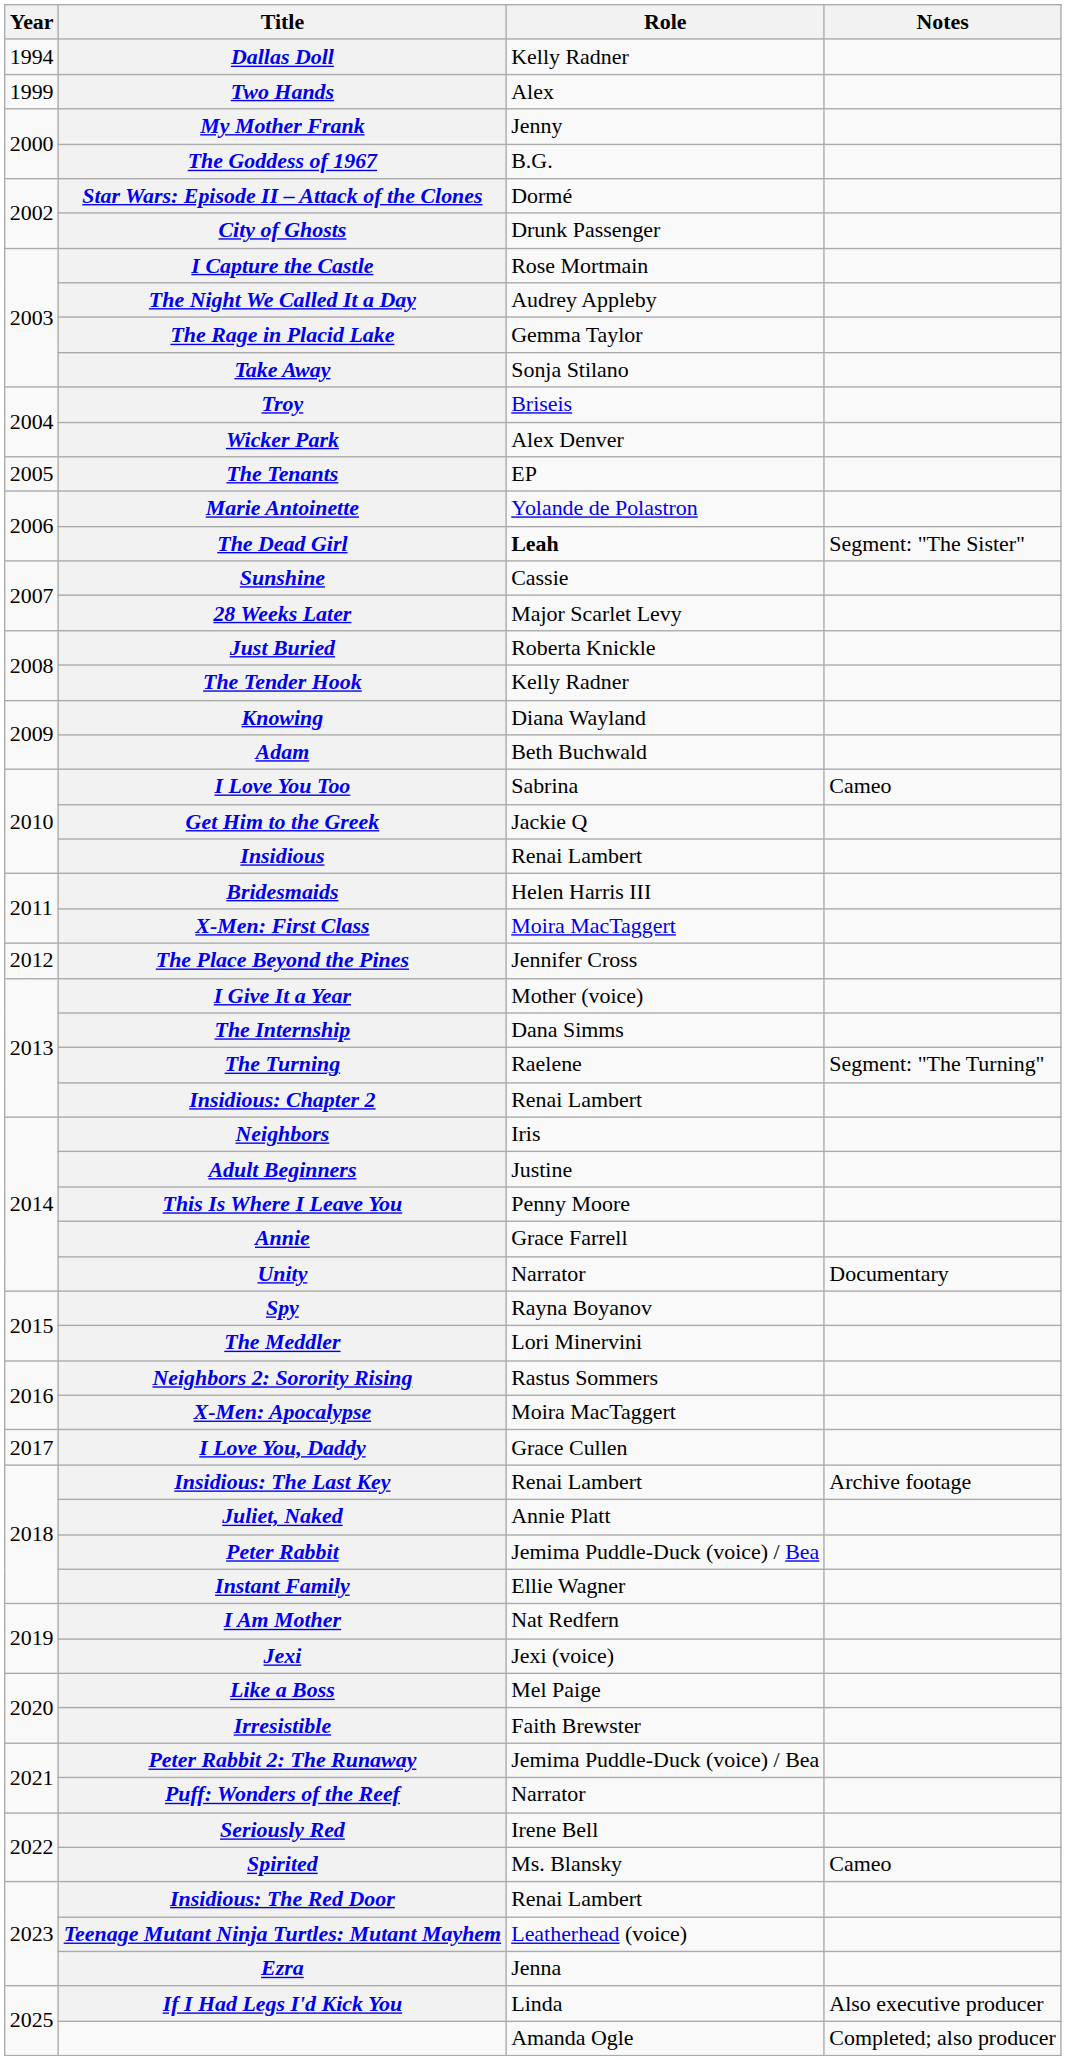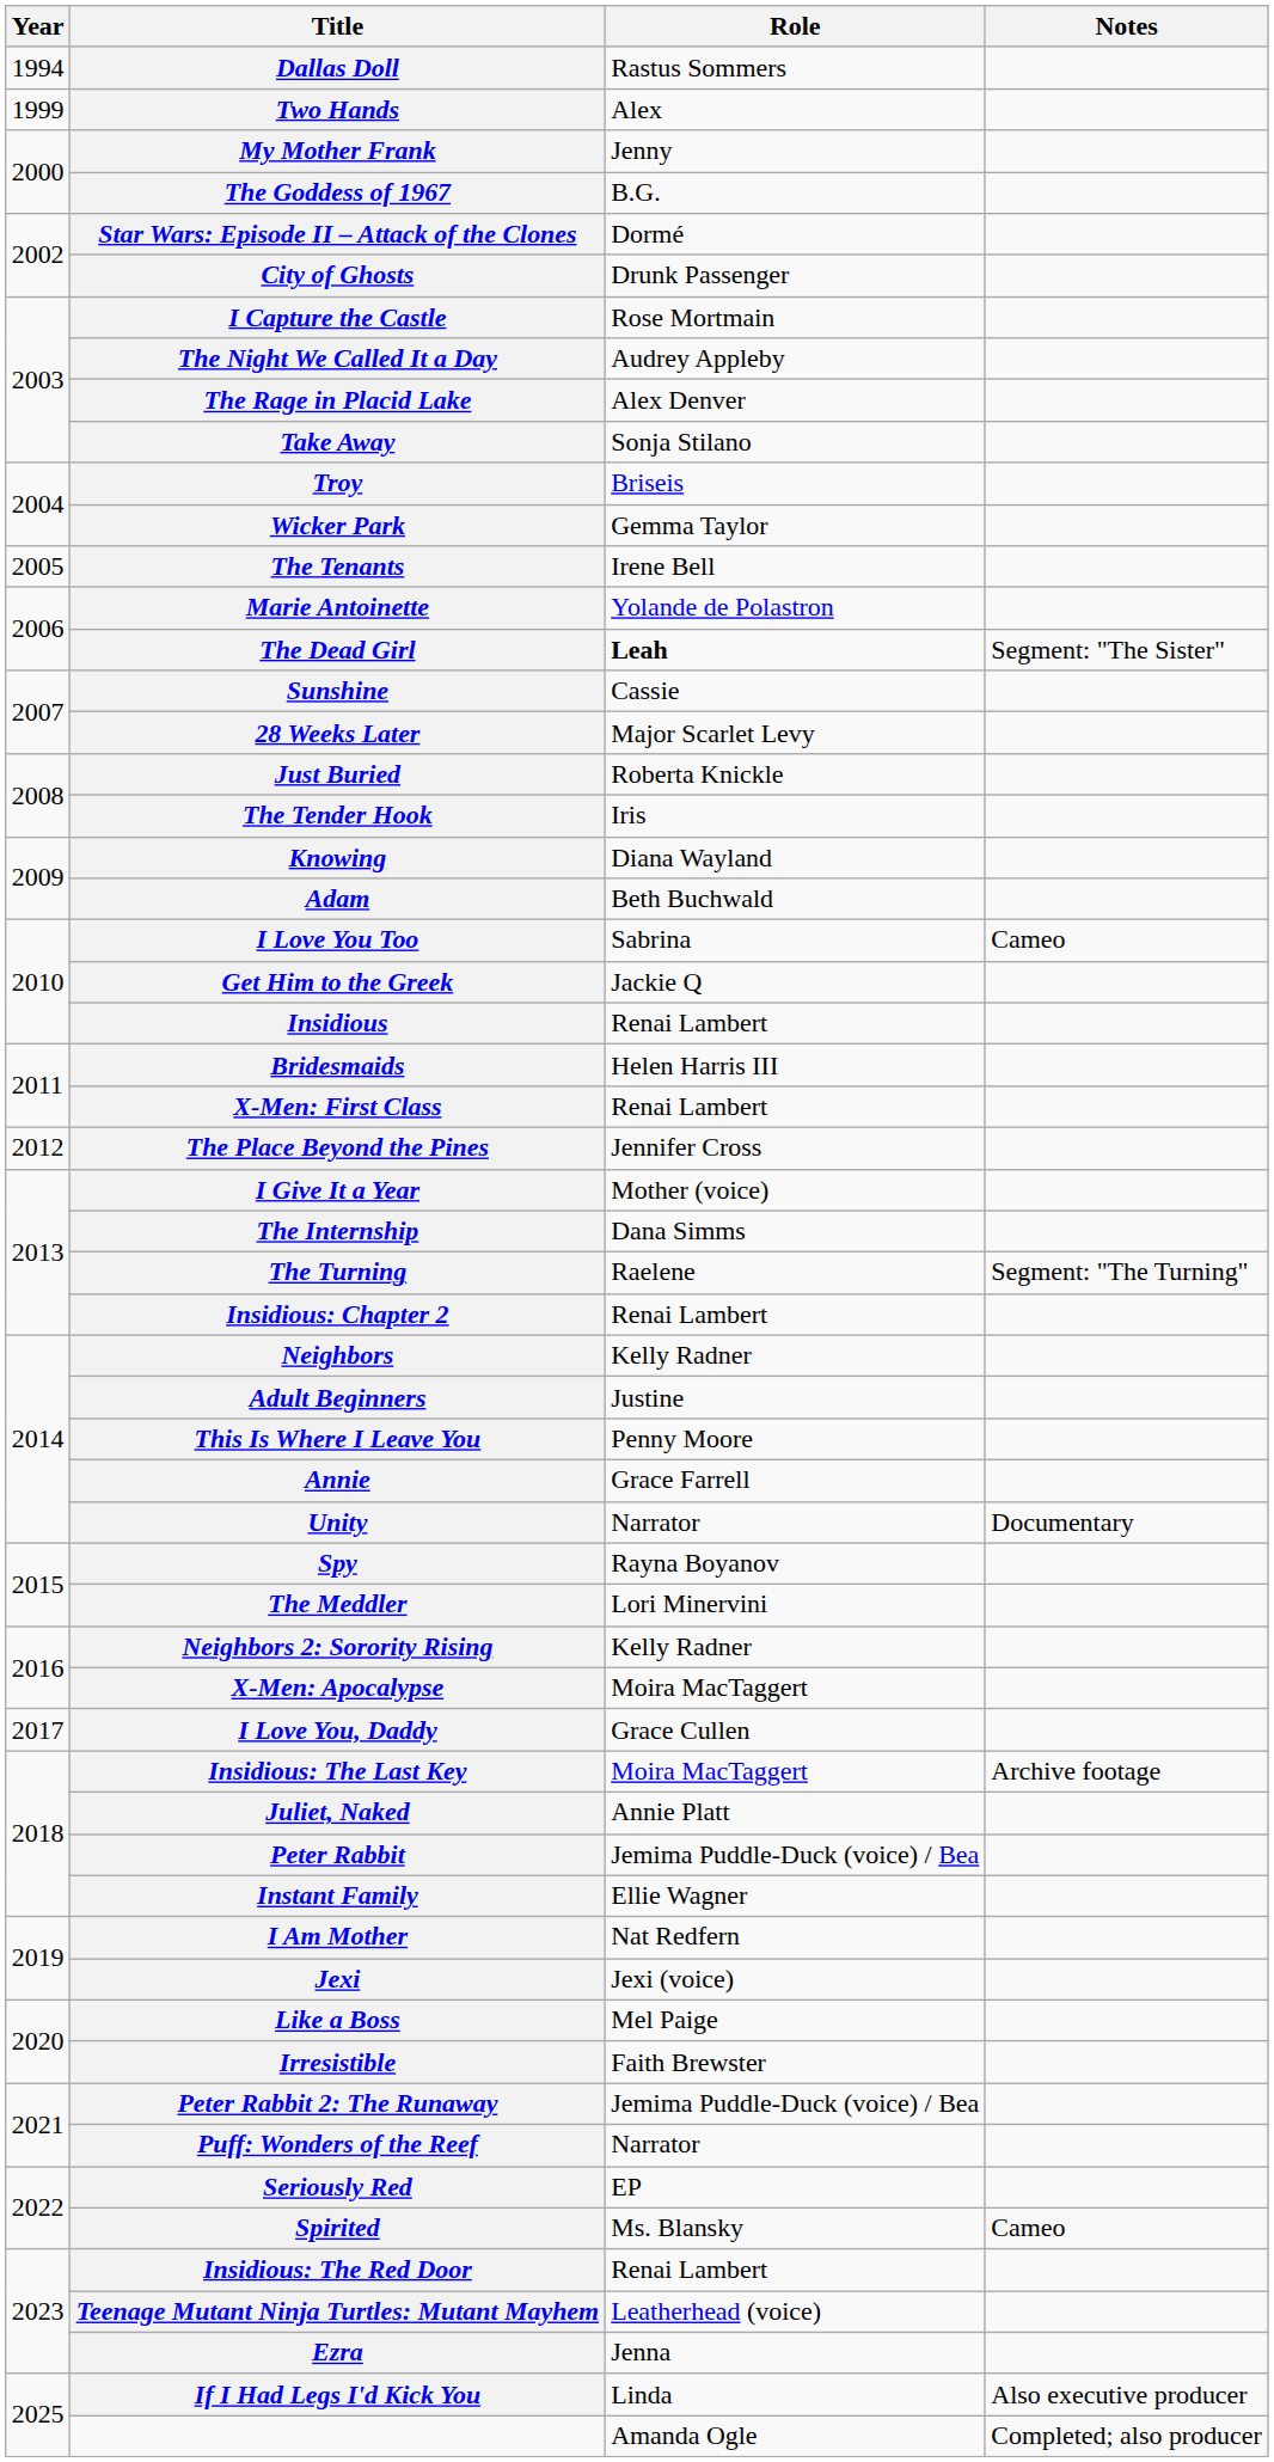 <table class="wikitable sortable plainrowheaders">
 <tr>
 <th scope="col">Year</th>
 <th scope="col">Title</th>
 <th scope="col">Role</th>
 <th scope="col" class="unsortable">Notes</th>
 </tr>
 <tr>
 <td>1994</td>
 <th scope="row"><em><a href='#'>Dallas Doll</a></em></th>
-<td>Kelly Radner</td>
+<td>Rastus Sommers</td>
 <td></td>
 </tr>
 <tr>
 <td>1999</td>
 <th scope="row"><em><a href='#'>Two Hands</a></em></th>
 <td>Alex</td>
 <td></td>
 </tr>
 <tr>
 <td rowspan=2>2000</td>
 <th scope="row"><em><a href='#'>My Mother Frank</a></em></th>
 <td>Jenny</td>
 <td></td>
 </tr>
 <tr>
 <th scope="row"><em><a href='#'>The Goddess of 1967</a></em></th>
 <td>B.G.</td>
 <td></td>
 </tr>
 <tr>
 <td rowspan="2">2002</td>
 <th scope="row"><em><a href='#'>Star Wars: Episode II – Attack of the Clones</a></em></th>
 <td>Dormé</td>
 <td></td>
 </tr>
 <tr>
 <th scope="row"><em><a href='#'>City of Ghosts</a></em></th>
 <td>Drunk Passenger</td>
 <td></td>
 </tr>
 <tr>
 <td rowspan=4>2003</td>
 <th scope="row"><em><a href='#'>I Capture the Castle</a></em></th>
 <td>Rose Mortmain</td>
 <td></td>
 </tr>
 <tr>
 <th scope="row"><em><a href='#'>The Night We Called It a Day</a></em></th>
 <td>Audrey Appleby</td>
 <td></td>
 </tr>
 <tr>
 <th scope="row"><em><a href='#'>The Rage in Placid Lake</a></em></th>
-<td>Gemma Taylor</td>
+<td>Alex Denver</td>
 <td></td>
 </tr>
 <tr>
 <th scope="row"><em><a href='#'>Take Away</a></em></th>
 <td>Sonja Stilano</td>
 <td></td>
 </tr>
 <tr>
 <td rowspan=2>2004</td>
 <th scope="row"><em><a href='#'>Troy</a></em></th>
 <td><a href='#'>Briseis</a></td>
 <td></td>
 </tr>
 <tr>
 <th scope="row"><em><a href='#'>Wicker Park</a></em></th>
-<td>Alex Denver</td>
+<td>Gemma Taylor</td>
 <td></td>
 </tr>
 <tr>
 <td>2005</td>
 <th scope="row"><em><a href='#'>The Tenants</a></em></th>
-<td>EP</td>
+<td>Irene Bell</td>
 <td></td>
 </tr>
 <tr>
 <td rowspan=2>2006</td>
 <th scope="row"><em><a href='#'>Marie Antoinette</a></em></th>
 <td><a href='#'>Yolande de Polastron</a></td>
 <td></td>
 </tr>
 <tr>
 <th scope="row"><em><a href='#'>The Dead Girl</a></em></th>
 <td><strong>Leah</strong></td>
 <td>Segment: "The Sister"</td>
 </tr>
 <tr>
 <td rowspan=2>2007</td>
 <th scope="row"><em><a href='#'>Sunshine</a></em></th>
 <td>Cassie</td>
 <td></td>
 </tr>
 <tr>
 <th scope="row"><em><a href='#'>28 Weeks Later</a></em></th>
 <td>Major Scarlet Levy</td>
 <td></td>
 </tr>
 <tr>
 <td rowspan=2>2008</td>
 <th scope="row"><em><a href='#'>Just Buried</a></em></th>
 <td>Roberta Knickle</td>
 <td></td>
 </tr>
 <tr>
 <th scope="row"><em><a href='#'>The Tender Hook</a></em></th>
-<td>Kelly Radner</td>
+<td>Iris</td>
 <td></td>
 </tr>
 <tr>
 <td rowspan=2>2009</td>
 <th scope="row"><em><a href='#'>Knowing</a></em></th>
 <td>Diana Wayland</td>
 <td></td>
 </tr>
 <tr>
 <th scope="row"><em><a href='#'>Adam</a></em></th>
 <td>Beth Buchwald</td>
 <td></td>
 </tr>
 <tr>
 <td rowspan=3>2010</td>
 <th scope="row"><em><a href='#'>I Love You Too</a></em></th>
 <td>Sabrina</td>
 <td>Cameo</td>
 </tr>
 <tr>
 <th scope="row"><em><a href='#'>Get Him to the Greek</a></em></th>
 <td>Jackie Q</td>
 <td></td>
 </tr>
 <tr>
 <th scope="row"><em><a href='#'>Insidious</a></em></th>
 <td>Renai Lambert</td>
 <td></td>
 </tr>
 <tr>
 <td rowspan=2>2011</td>
 <th scope="row"><em><a href='#'>Bridesmaids</a></em></th>
 <td>Helen Harris III</td>
 <td></td>
 </tr>
 <tr>
 <th scope="row"><em><a href='#'>X-Men: First Class</a></em></th>
-<td><a href='#'>Moira MacTaggert</a></td>
+<td>Renai Lambert</td>
 <td></td>
 </tr>
 <tr>
 <td>2012</td>
 <th scope="row"><em><a href='#'>The Place Beyond the Pines</a></em></th>
 <td>Jennifer Cross</td>
 <td></td>
 </tr>
 <tr>
 <td rowspan=4>2013</td>
 <th scope="row"><em><a href='#'>I Give It a Year</a></em></th>
 <td>Mother (voice)</td>
 <td></td>
 </tr>
 <tr>
 <th scope="row"><em><a href='#'>The Internship</a></em></th>
 <td>Dana Simms</td>
 <td></td>
 </tr>
 <tr>
 <th scope="row"><em><a href='#'>The Turning</a></em></th>
 <td>Raelene</td>
 <td>Segment: "The Turning"</td>
 </tr>
 <tr>
 <th scope="row"><em><a href='#'>Insidious: Chapter 2</a></em></th>
 <td>Renai Lambert</td>
 <td></td>
 </tr>
 <tr>
 <td rowspan=5>2014</td>
 <th scope="row"><em><a href='#'>Neighbors</a></em></th>
-<td>Iris</td>
+<td>Kelly Radner</td>
 <td></td>
 </tr>
 <tr>
 <th scope="row"><em><a href='#'>Adult Beginners</a></em></th>
 <td>Justine</td>
 <td></td>
 </tr>
 <tr>
 <th scope="row"><em><a href='#'>This Is Where I Leave You</a></em></th>
 <td>Penny Moore</td>
 <td></td>
 </tr>
 <tr>
 <th scope="row"><em><a href='#'>Annie</a></em></th>
 <td>Grace Farrell</td>
 <td></td>
 </tr>
 <tr>
 <th scope="row"><em><a href='#'>Unity</a></em></th>
 <td>Narrator</td>
 <td>Documentary</td>
 </tr>
 <tr>
 <td rowspan=2>2015</td>
 <th scope="row"><em><a href='#'>Spy</a></em></th>
 <td>Rayna Boyanov</td>
 <td></td>
 </tr>
 <tr>
 <th scope="row"><em><a href='#'>The Meddler</a></em></th>
 <td>Lori Minervini</td>
 <td></td>
 </tr>
 <tr>
 <td rowspan=2>2016</td>
 <th scope="row"><em><a href='#'>Neighbors 2: Sorority Rising</a></em></th>
-<td>Rastus Sommers</td>
+<td>Kelly Radner</td>
 <td></td>
 </tr>
 <tr>
 <th scope="row"><em><a href='#'>X-Men: Apocalypse</a></em></th>
 <td>Moira MacTaggert</td>
 <td></td>
 </tr>
 <tr>
 <td>2017</td>
 <th scope="row"><em><a href='#'>I Love You, Daddy</a></em></th>
 <td>Grace Cullen</td>
 <td></td>
 </tr>
 <tr>
 <td rowspan=4>2018</td>
 <th scope="row"><em><a href='#'>Insidious: The Last Key</a></em></th>
-<td>Renai Lambert</td>
+<td><a href='#'>Moira MacTaggert</a></td>
 <td>Archive footage</td>
 </tr>
 <tr>
 <th scope="row"><em><a href='#'>Juliet, Naked</a></em></th>
 <td>Annie Platt</td>
 <td></td>
 </tr>
 <tr>
 <th scope="row"><em><a href='#'>Peter Rabbit</a></em></th>
 <td>Jemima Puddle-Duck (voice) / <a href='#'>Bea</a></td>
 <td></td>
 </tr>
 <tr>
 <th scope="row"><em><a href='#'>Instant Family</a></em></th>
 <td>Ellie Wagner</td>
 <td></td>
 </tr>
 <tr>
 <td rowspan=2>2019</td>
 <th scope="row"><em><a href='#'>I Am Mother</a></em></th>
 <td>Nat Redfern</td>
 <td></td>
 </tr>
 <tr>
 <th scope="row"><em><a href='#'>Jexi</a></em></th>
 <td>Jexi (voice)</td>
 <td></td>
 </tr>
 <tr>
 <td rowspan=2>2020</td>
 <th scope="row"><em><a href='#'>Like a Boss</a></em></th>
 <td>Mel Paige</td>
 <td></td>
 </tr>
 <tr>
 <th scope="row"><em><a href='#'>Irresistible</a></em></th>
 <td>Faith Brewster</td>
 <td></td>
 </tr>
 <tr>
 <td rowspan=2>2021</td>
 <th scope="row"><em><a href='#'>Peter Rabbit 2: The Runaway</a></em></th>
 <td>Jemima Puddle-Duck (voice) / Bea</td>
 <td></td>
 </tr>
 <tr>
 <th scope="row"><em><a href='#'>Puff: Wonders of the Reef</a></em></th>
 <td>Narrator</td>
 <td></td>
 </tr>
 <tr>
 <td rowspan=2>2022</td>
 <th scope="row"><em><a href='#'>Seriously Red</a></em></th>
-<td>Irene Bell</td>
+<td>EP</td>
 <td></td>
 </tr>
 <tr>
 <th scope="row"><em><a href='#'>Spirited</a></em></th>
 <td>Ms. Blansky</td>
 <td>Cameo</td>
 </tr>
 <tr>
 <td rowspan="3">2023</td>
 <th scope="row"><em><a href='#'>Insidious: The Red Door</a></em></th>
 <td>Renai Lambert</td>
 <td></td>
 </tr>
 <tr>
 <th scope="row"><em><a href='#'>Teenage Mutant Ninja Turtles: Mutant Mayhem</a></em></th>
 <td><a href='#'>Leatherhead</a> (voice)</td>
 <td></td>
 </tr>
 <tr>
 <th scope="row"><em><a href='#'>Ezra</a></em></th>
 <td>Jenna</td>
 <td></td>
 </tr>
 <tr>
 <td rowspan=2>2025</td>
 <th scope="row"><em><a href='#'>If I Had Legs I'd Kick You</a></em></th>
 <td>Linda</td>
 <td>Also executive producer</td>
 </tr>
 <tr>
 <td></td>
 <td>Amanda Ogle</td>
 <td>Completed; also producer</td>
 </tr>
 </table>
